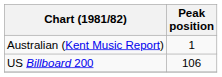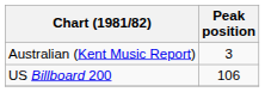 <table class="wikitable">
 <tr>
 <th>Chart (1981/82)</th>
 <th>Peak<br>position</th>
 </tr>
 <tr>
 <td>Australian (<a href='#'>Kent Music Report</a>)</td>
-<td align="center">1</td>
+<td align="center">3</td>
 </tr>
 <tr>
 <td>US <a href='#'><em>Billboard</em> 200</a></td>
 <td align="center">106</td>
 </tr>
 <tr>
 </tr>
 </table>
